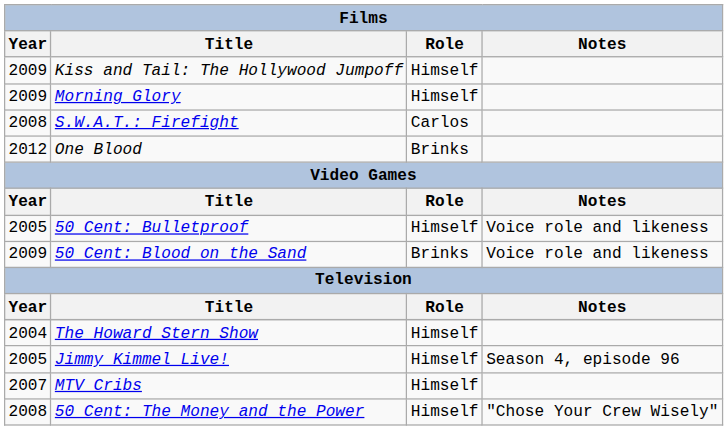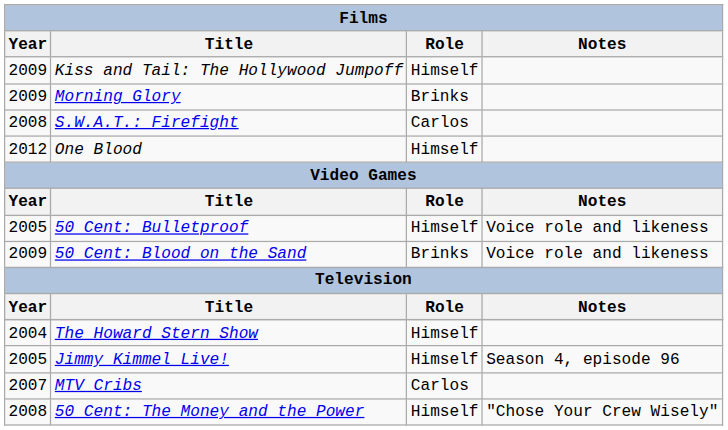 <table class="wikitable">
 <tr style="background:#ccc; text-align:center;">
 <th colspan="4" style="background: LightSteelBlue;">Films</th>
 </tr>
 <tr style="background:#ccc; text-align:center;">
 <th>Year</th>
 <th>Title</th>
 <th>Role</th>
 <th>Notes</th>
 </tr>
 <tr>
 <td>2009</td>
 <td><em>Kiss and Tail: The Hollywood Jumpoff</em></td>
 <td>Himself</td>
 <td></td>
 </tr>
 <tr>
 <td>2009</td>
 <td><em><a href='#'>Morning Glory</a></em></td>
-<td>Himself</td>
+<td>Brinks</td>
 <td></td>
 </tr>
 <tr>
 <td>2008</td>
 <td><em><a href='#'>S.W.A.T.: Firefight</a></em></td>
 <td>Carlos</td>
 <td></td>
 </tr>
 <tr>
 <td>2012</td>
 <td><em>One Blood</em></td>
-<td>Brinks</td>
+<td>Himself</td>
 <td></td>
 </tr>
 <tr style="background:#ccc; text-align:center;">
 <th colspan="4" style="background: LightSteelBlue;">Video Games</th>
 </tr>
 <tr style="background:#ccc; text-align:center;">
 <th>Year</th>
 <th>Title</th>
 <th>Role</th>
 <th>Notes</th>
 </tr>
 <tr>
 <td>2005</td>
 <td><em><a href='#'>50 Cent: Bulletproof</a></em></td>
 <td>Himself</td>
 <td>Voice role and likeness</td>
 </tr>
 <tr>
 <td>2009</td>
 <td><em><a href='#'>50 Cent: Blood on the Sand</a></em></td>
 <td>Brinks</td>
 <td>Voice role and likeness</td>
 </tr>
 <tr style="background:#ccc; text-align:center;">
 <th colspan="4" style="background: LightSteelBlue;">Television</th>
 </tr>
 <tr style="background:#ccc; text-align:center;">
 <th>Year</th>
 <th>Title</th>
 <th>Role</th>
 <th>Notes</th>
 </tr>
 <tr>
 </tr>
 <tr>
 <td>2004</td>
 <td><em><a href='#'>The Howard Stern Show</a></em></td>
 <td>Himself</td>
 <td></td>
 </tr>
 <tr>
 <td>2005</td>
 <td><em><a href='#'>Jimmy Kimmel Live!</a></em></td>
 <td>Himself</td>
 <td>Season 4, episode 96</td>
 </tr>
 <tr>
 <td>2007</td>
 <td><em><a href='#'>MTV Cribs</a></em></td>
-<td>Himself</td>
+<td>Carlos</td>
 <td></td>
 </tr>
 <tr>
 <td>2008</td>
 <td><em><a href='#'>50 Cent: The Money and the Power</a></em></td>
 <td>Himself</td>
 <td>"Chose Your Crew Wisely"</td>
 </tr>
 </table>
